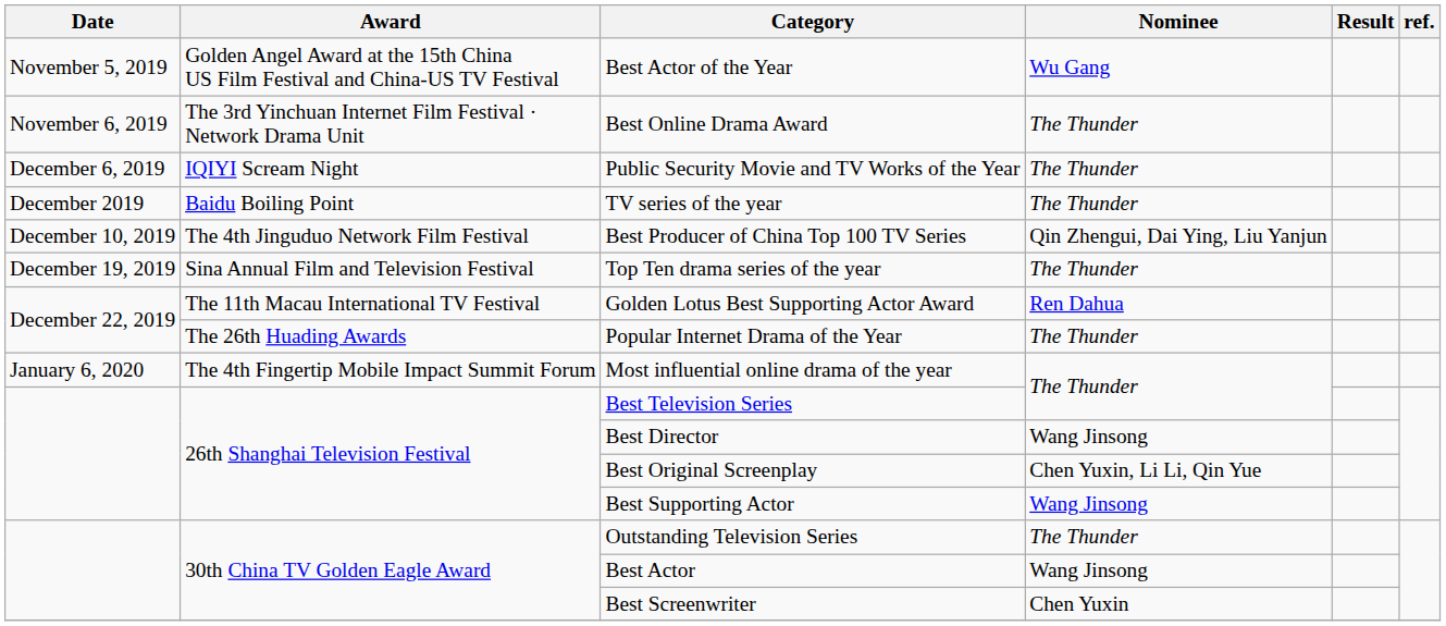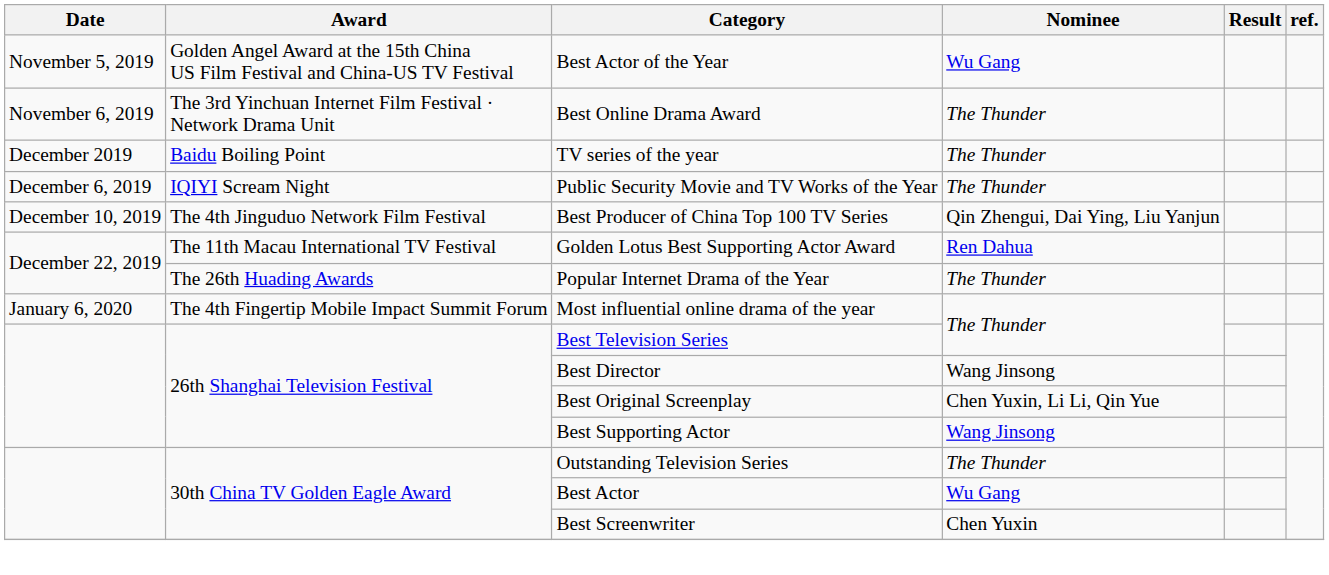 <table class="wikitable">
 <tr>
 <th>Date</th>
 <th>Award</th>
 <th>Category</th>
 <th>Nominee</th>
 <th>Result</th>
 <th>ref.</th>
 </tr>
 <tr>
 <td>November 5, 2019</td>
 <td>Golden Angel Award at the 15th China<br>US Film Festival and China-US TV Festival</td>
 <td>Best Actor of the Year</td>
 <td><a href='#'>Wu Gang</a></td>
 <td></td>
 <td></td>
 </tr>
 <tr>
 <td>November 6, 2019</td>
 <td>The 3rd Yinchuan Internet Film Festival ·<br>Network Drama Unit</td>
 <td>Best Online Drama Award</td>
 <td><em>The Thunder</em></td>
 <td></td>
 <td></td>
 </tr>
 <tr>
-<td>December 6, 2019</td>
-<td><a href='#'>IQIYI</a> Scream Night</td>
-<td>Public Security Movie and TV Works of the Year</td>
+<td>December 2019</td>
+<td><a href='#'>Baidu</a> Boiling Point</td>
+<td>TV series of the year</td>
 <td><em>The Thunder</em></td>
 <td></td>
 <td></td>
 </tr>
 <tr>
-<td>December 2019</td>
-<td><a href='#'>Baidu</a> Boiling Point</td>
-<td>TV series of the year</td>
+<td>December 6, 2019</td>
+<td><a href='#'>IQIYI</a> Scream Night</td>
+<td>Public Security Movie and TV Works of the Year</td>
 <td><em>The Thunder</em></td>
 <td></td>
 <td></td>
 </tr>
 <tr>
 <td>December 10, 2019</td>
 <td>The 4th Jinguduo Network Film Festival</td>
 <td>Best Producer of China Top 100 TV Series</td>
 <td>Qin Zhengui, Dai Ying, Liu Yanjun</td>
-<td></td>
-<td></td>
-</tr>
-<tr>
-<td>December 19, 2019</td>
-<td>Sina Annual Film and Television Festival</td>
-<td>Top Ten drama series of the year</td>
-<td><em>The Thunder</em></td>
 <td></td>
 <td></td>
 </tr>
 <tr>
 <td colspan="1" rowspan="2">December 22, 2019</td>
 <td>The 11th Macau International TV Festival</td>
 <td>Golden Lotus Best Supporting Actor Award</td>
 <td><a href='#'>Ren Dahua</a></td>
 <td></td>
 <td></td>
 </tr>
 <tr>
 <td>The 26th <a href='#'>Huading Awards</a></td>
 <td>Popular Internet Drama of the Year</td>
 <td><em>The Thunder</em></td>
 <td></td>
 <td></td>
 </tr>
 <tr>
 <td>January 6, 2020</td>
 <td>The 4th Fingertip Mobile Impact Summit Forum</td>
 <td>Most influential online drama of the year</td>
 <td rowspan=2><em>The Thunder</em></td>
 <td></td>
 <td></td>
 </tr>
 <tr>
 <td rowspan=4></td>
 <td rowspan=4>26th <a href='#'>Shanghai Television Festival</a></td>
 <td><a href='#'>Best Television Series</a></td>
 <td></td>
 <td rowspan=4></td>
 </tr>
 <tr>
 <td>Best Director</td>
 <td>Wang Jinsong</td>
 <td></td>
 </tr>
 <tr>
 <td>Best Original Screenplay</td>
 <td>Chen Yuxin, Li Li, Qin Yue</td>
 <td></td>
 </tr>
 <tr>
 <td>Best Supporting Actor</td>
 <td><a href='#'>Wang Jinsong</a></td>
 <td></td>
 </tr>
 <tr>
 <td rowspan=3></td>
 <td rowspan=3>30th <a href='#'>China TV Golden Eagle Award</a></td>
 <td>Outstanding Television Series</td>
 <td><em>The Thunder</em></td>
 <td></td>
 <td rowspan=3></td>
 </tr>
 <tr>
 <td>Best Actor</td>
-<td>Wang Jinsong</td>
+<td><a href='#'>Wu Gang</a></td>
 <td></td>
 </tr>
 <tr>
 <td>Best Screenwriter</td>
 <td>Chen Yuxin</td>
 <td></td>
 </tr>
 <tr>
 </tr>
 </table>
